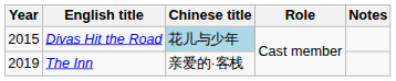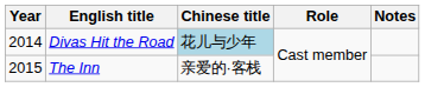 <table class="wikitable sortable">
 <tr>
 <th>Year</th>
 <th>English title</th>
 <th>Chinese title</th>
 <th>Role</th>
 <th>Notes</th>
 </tr>
 <tr>
-<td>2015</td>
+<td>2014</td>
 <td><em><a href='#'>Divas Hit the Road</a></em></td>
 <td style="background: lightblue;">花儿与少年</td>
 <td rowspan=2>Cast member</td>
 <td></td>
 </tr>
 <tr>
-<td>2019</td>
+<td>2015</td>
 <td><em><a href='#'>The Inn</a></em></td>
 <td>亲爱的·客栈</td>
 <td></td>
 </tr>
 </table>
